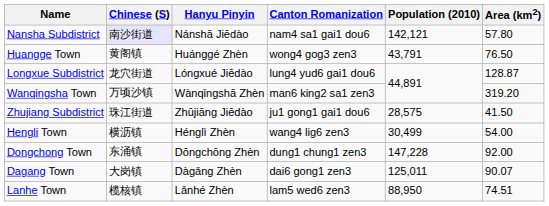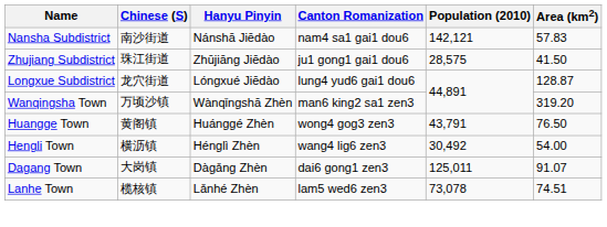 <table class="wikitable">
 <tr>
 <th>Name</th>
 <th><a href='#'>Chinese</a> (<a href='#'>S</a>)</th>
 <th><a href='#'>Hanyu Pinyin</a></th>
 <th><a href='#'>Canton Romanization</a></th>
 <th>Population (2010)</th>
 <th>Area (km<sup>2</sup>)</th>
 </tr>
 <tr>
 <td><a href='#'>Nansha Subdistrict</a></td>
-<td style="background: lavender;">南沙街道</td>
+<td>南沙街道</td>
 <td>Nánshā Jiēdào</td>
 <td>nam4 sa1 gai1 dou6</td>
 <td>142,121</td>
-<td>57.80</td>
+<td>57.83</td>
 </tr>
 <tr>
-<td><a href='#'>Huangge</a> Town</td>
-<td>黄阁镇</td>
-<td>Huánggé Zhèn</td>
-<td>wong4 gog3 zen3</td>
-<td>43,791</td>
-<td>76.50</td>
+<td><a href='#'>Zhujiang Subdistrict</a></td>
+<td>珠江街道</td>
+<td>Zhūjiāng Jiēdào</td>
+<td>ju1 gong1 gai1 dou6</td>
+<td>28,575</td>
+<td>41.50</td>
 </tr>
 <tr>
 <td><a href='#'>Longxue Subdistrict</a></td>
 <td>龙穴街道</td>
 <td>Lóngxué Jiēdào</td>
 <td>lung4 yud6 gai1 dou6</td>
 <td rowspan="2">44,891</td>
 <td>128.87</td>
 </tr>
 <tr>
 <td><a href='#'>Wanqingsha</a> Town</td>
 <td>万顷沙镇</td>
 <td>Wànqǐngshā Zhèn</td>
 <td>man6 king2 sa1 zen3</td>
 <td>319.20</td>
 </tr>
 <tr>
-<td><a href='#'>Zhujiang Subdistrict</a></td>
-<td>珠江街道</td>
-<td>Zhūjiāng Jiēdào</td>
-<td>ju1 gong1 gai1 dou6</td>
-<td>28,575</td>
-<td>41.50</td>
+<td><a href='#'>Huangge</a> Town</td>
+<td>黄阁镇</td>
+<td>Huánggé Zhèn</td>
+<td>wong4 gog3 zen3</td>
+<td>43,791</td>
+<td>76.50</td>
 </tr>
 <tr>
 <td><a href='#'>Hengli</a> Town</td>
 <td>横沥镇</td>
 <td>Hénglì Zhèn</td>
 <td>wang4 lig6 zen3</td>
-<td>30,499</td>
+<td>30,492</td>
 <td>54.00</td>
-</tr>
-<tr>
-<td><a href='#'>Dongchong</a> Town</td>
-<td>东涌镇</td>
-<td>Dōngchōng Zhèn</td>
-<td>dung1 chung1 zen3</td>
-<td>147,228</td>
-<td>92.00</td>
 </tr>
 <tr>
 <td><a href='#'>Dagang</a> Town</td>
 <td>大岗镇</td>
 <td>Dàgǎng Zhèn</td>
 <td>dai6 gong1 zen3</td>
 <td>125,011</td>
-<td>90.07</td>
+<td>91.07</td>
 </tr>
 <tr>
 <td><a href='#'>Lanhe</a> Town</td>
 <td>榄核镇</td>
 <td>Lǎnhé Zhèn</td>
 <td>lam5 wed6 zen3</td>
-<td>88,950</td>
+<td>73,078</td>
 <td>74.51</td>
 </tr>
 </table>
